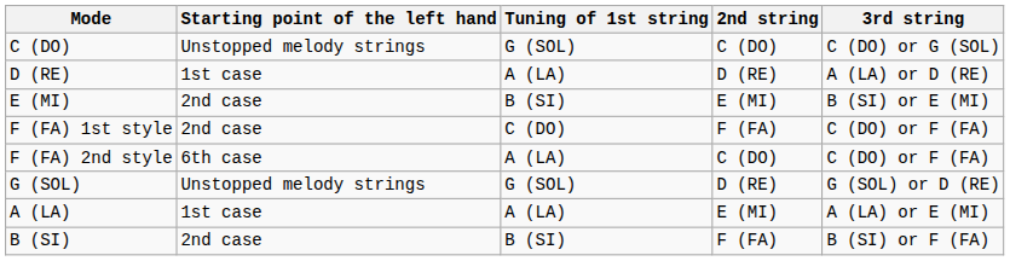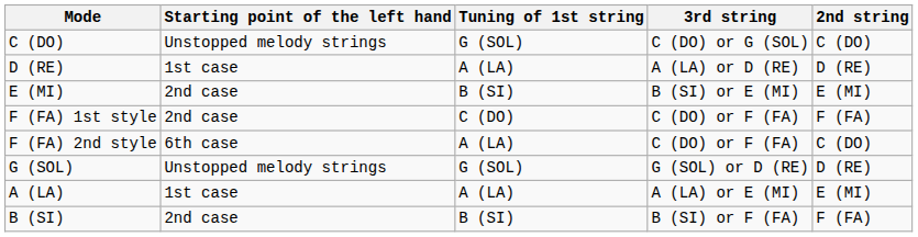 <table class=wikitable>
 <tr>
 <th>Mode</th>
 <th>Starting point of the left hand</th>
 <th>Tuning of 1st string</th>
+<th>3rd string</th>
 <th>2nd string</th>
-<th>3rd string</th>
 </tr>
 <tr ---->
 <td>C (DO)</td>
 <td>Unstopped melody strings</td>
 <td>G (SOL)</td>
+<td>C (DO) or G (SOL)</td>
 <td>C (DO)</td>
-<td>C (DO) or G (SOL)</td>
 </tr>
 <tr>
 <td>D (RE)</td>
 <td>1st case</td>
 <td>A (LA)</td>
+<td>A (LA) or D (RE)</td>
 <td>D (RE)</td>
-<td>A (LA) or D (RE)</td>
 </tr>
 <tr ---->
 <td>E (MI)</td>
 <td>2nd case</td>
 <td>B (SI)</td>
+<td>B (SI) or E (MI)</td>
 <td>E (MI)</td>
-<td>B (SI) or E (MI)</td>
 </tr>
 <tr>
 <td>F (FA) 1st style</td>
 <td>2nd case</td>
 <td>C (DO)</td>
+<td>C (DO) or F (FA)</td>
 <td>F (FA)</td>
-<td>C (DO) or F (FA)</td>
 </tr>
 <tr ---->
 <td>F (FA) 2nd style</td>
 <td>6th case</td>
 <td>A (LA)</td>
+<td>C (DO) or F (FA)</td>
 <td>C (DO)</td>
-<td>C (DO) or F (FA)</td>
 </tr>
 <tr>
 <td>G (SOL)</td>
 <td>Unstopped melody strings</td>
 <td>G (SOL)</td>
+<td>G (SOL) or D (RE)</td>
 <td>D (RE)</td>
-<td>G (SOL) or D (RE)</td>
 </tr>
 <tr ---->
 <td>A (LA)</td>
 <td>1st case</td>
 <td>A (LA)</td>
+<td>A (LA) or E (MI)</td>
 <td>E (MI)</td>
-<td>A (LA) or E (MI)</td>
 </tr>
 <tr>
 <td>B (SI)</td>
 <td>2nd case</td>
 <td>B (SI)</td>
+<td>B (SI) or F (FA)</td>
 <td>F (FA)</td>
-<td>B (SI) or F (FA)</td>
 </tr>
 </table>
